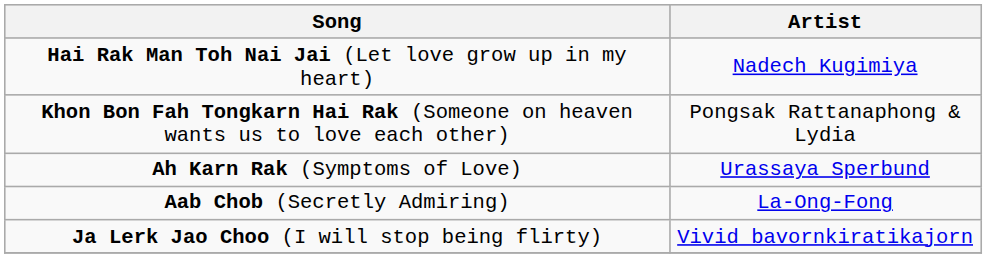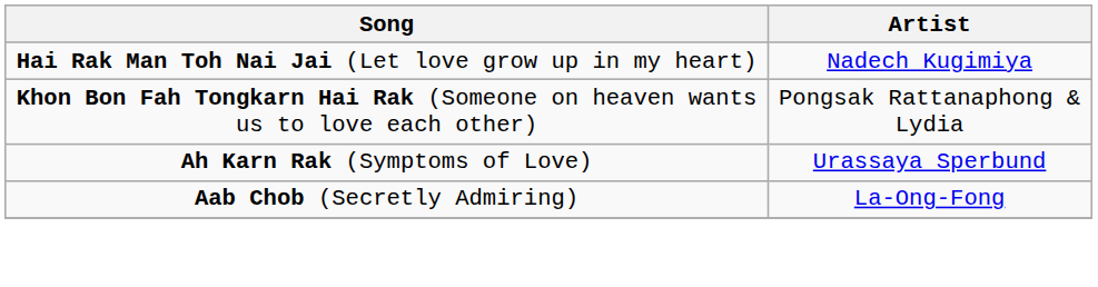 <table class="wikitable" width="70%" |>
 <tr>
 <th>Song</th>
 <th>Artist</th>
 </tr>
 <tr>
 <td align="center"><strong>Hai Rak Man Toh Nai Jai</strong> (Let love grow up in my heart)</td>
 <td align="center"><a href='#'>Nadech Kugimiya</a></td>
 </tr>
 <tr>
 <td align = "center"><strong>Khon Bon Fah Tongkarn Hai Rak</strong> (Someone on heaven wants us to love each other)</td>
 <td align="center">Pongsak Rattanaphong & Lydia</td>
 </tr>
 <tr>
 <td align = "center"><strong>Ah Karn Rak</strong> (Symptoms of Love)</td>
 <td align="center"><a href='#'>Urassaya Sperbund</a></td>
 </tr>
 <tr>
 <td align = "center"><strong>Aab Chob</strong> (Secretly Admiring)</td>
 <td align="center"><a href='#'>La-Ong-Fong</a></td>
 </tr>
 <tr>
-<td align = "center"><strong>Ja Lerk Jao Choo</strong> (I will stop being flirty)</td>
-<td align="center"><a href='#'>Vivid bavornkiratikajorn</a></td>
-</tr>
-<tr>
 </tr>
 </table>
